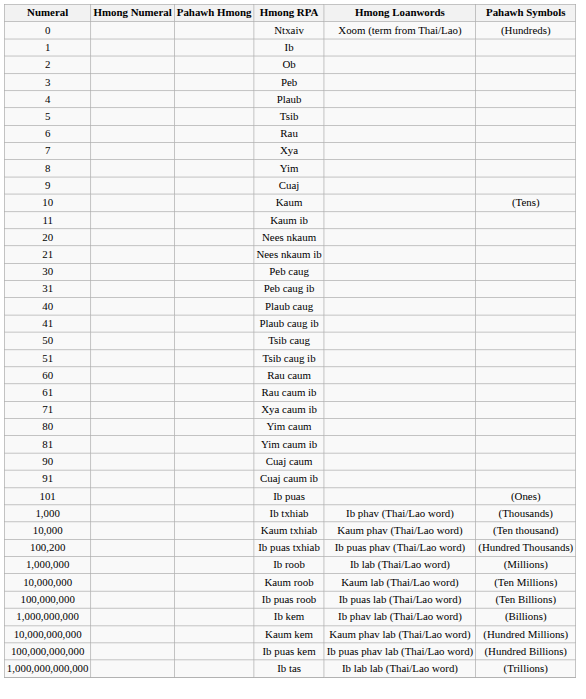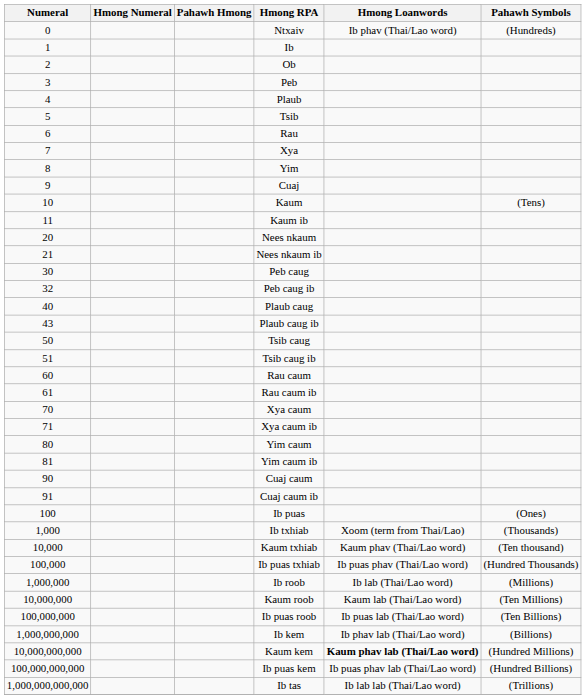 <table class="wikitable">
 <tr>
 <th>Numeral</th>
 <th>Hmong Numeral</th>
 <th>Pahawh Hmong</th>
 <th>Hmong RPA</th>
 <th>Hmong Loanwords</th>
 <th>Pahawh Symbols</th>
 </tr>
 <tr align="center">
 <td>0</td>
 <td></td>
 <td></td>
 <td>Ntxaiv</td>
-<td>Xoom (term from Thai/Lao)</td>
+<td>Ib phav (Thai/Lao word)</td>
 <td> (Hundreds)</td>
 </tr>
 <tr align="center">
 <td>1</td>
 <td></td>
 <td></td>
 <td>Ib</td>
 <td></td>
 <td></td>
 </tr>
 <tr align="center">
 <td>2</td>
 <td></td>
 <td></td>
 <td>Ob</td>
 <td></td>
 <td></td>
 </tr>
 <tr align="center">
 <td>3</td>
 <td></td>
 <td></td>
 <td>Peb</td>
 <td></td>
 <td></td>
 </tr>
 <tr align="center">
 <td>4</td>
 <td></td>
 <td></td>
 <td>Plaub</td>
 <td></td>
 <td></td>
 </tr>
 <tr align="center">
 <td>5</td>
 <td></td>
 <td></td>
 <td>Tsib</td>
 <td></td>
 <td></td>
 </tr>
 <tr align="center">
 <td>6</td>
 <td></td>
 <td></td>
 <td>Rau</td>
 <td></td>
 <td></td>
 </tr>
 <tr align="center">
 <td>7</td>
 <td></td>
 <td></td>
 <td>Xya</td>
 <td></td>
 <td></td>
 </tr>
 <tr align="center">
 <td>8</td>
 <td></td>
 <td></td>
 <td>Yim</td>
 <td></td>
 <td></td>
 </tr>
 <tr align="center">
 <td>9</td>
 <td></td>
 <td></td>
 <td>Cuaj</td>
 <td></td>
 <td></td>
 </tr>
 <tr align="center">
 <td>10</td>
 <td></td>
 <td></td>
 <td>Kaum</td>
 <td></td>
 <td> (Tens)</td>
 </tr>
 <tr align="center">
 <td>11</td>
 <td></td>
 <td></td>
 <td>Kaum ib</td>
 <td></td>
 <td></td>
 </tr>
 <tr align="center">
 <td>20</td>
 <td></td>
 <td></td>
 <td>Nees nkaum</td>
 <td></td>
 <td></td>
 </tr>
 <tr align="center">
 <td>21</td>
 <td></td>
 <td></td>
 <td>Nees nkaum ib</td>
 <td></td>
 <td></td>
 </tr>
 <tr align="center">
 <td>30</td>
 <td></td>
 <td></td>
 <td>Peb caug</td>
 <td></td>
 <td></td>
 </tr>
 <tr align="center">
-<td>31</td>
+<td>32</td>
 <td></td>
 <td></td>
 <td>Peb caug ib</td>
 <td></td>
 <td></td>
 </tr>
 <tr align="center">
 <td>40</td>
 <td></td>
 <td></td>
 <td>Plaub caug</td>
 <td></td>
 <td></td>
 </tr>
 <tr align="center">
-<td>41</td>
+<td>43</td>
 <td></td>
 <td></td>
 <td>Plaub caug ib</td>
 <td></td>
 <td></td>
 </tr>
 <tr align="center">
 <td>50</td>
 <td></td>
 <td></td>
 <td>Tsib caug</td>
 <td></td>
 <td></td>
 </tr>
 <tr align="center">
 <td>51</td>
 <td></td>
 <td></td>
 <td>Tsib caug ib</td>
 <td></td>
 <td></td>
 </tr>
 <tr align="center">
 <td>60</td>
 <td></td>
 <td></td>
 <td>Rau caum</td>
 <td></td>
 <td></td>
 </tr>
 <tr align="center">
 <td>61</td>
 <td></td>
 <td></td>
 <td>Rau caum ib</td>
+<td></td>
+<td></td>
+</tr>
+<tr align="center">
+<td>70</td>
+<td></td>
+<td></td>
+<td>Xya caum</td>
 <td></td>
 <td></td>
 </tr>
 <tr align="center">
 <td>71</td>
 <td></td>
 <td></td>
 <td>Xya caum ib</td>
 <td></td>
 <td></td>
 </tr>
 <tr align="center">
 <td>80</td>
 <td></td>
 <td></td>
 <td>Yim caum</td>
 <td></td>
 <td></td>
 </tr>
 <tr align="center">
 <td>81</td>
 <td></td>
 <td></td>
 <td>Yim caum ib</td>
 <td></td>
 <td></td>
 </tr>
 <tr align="center">
 <td>90</td>
 <td></td>
 <td></td>
 <td>Cuaj caum</td>
 <td></td>
 <td></td>
 </tr>
 <tr align="center">
 <td>91</td>
 <td></td>
 <td></td>
 <td>Cuaj caum ib</td>
 <td></td>
 <td></td>
 </tr>
 <tr align="center">
-<td>101</td>
+<td>100</td>
 <td></td>
 <td></td>
 <td>Ib puas</td>
 <td></td>
 <td> (Ones)</td>
 </tr>
 <tr align="center">
 <td>1,000</td>
 <td></td>
 <td></td>
 <td>Ib txhiab</td>
-<td>Ib phav (Thai/Lao word)</td>
+<td>Xoom (term from Thai/Lao)</td>
 <td> (Thousands)</td>
 </tr>
 <tr align="center">
 <td>10,000</td>
 <td></td>
 <td></td>
 <td>Kaum txhiab</td>
 <td>Kaum phav (Thai/Lao word)</td>
 <td> (Ten thousand)</td>
 </tr>
 <tr align="center">
-<td>100,200</td>
+<td>100,000</td>
 <td></td>
 <td></td>
 <td>Ib puas txhiab</td>
 <td>Ib puas phav (Thai/Lao word)</td>
 <td> (Hundred Thousands)</td>
 </tr>
 <tr align="center">
 <td>1,000,000</td>
 <td></td>
 <td></td>
 <td>Ib roob</td>
 <td>Ib lab (Thai/Lao word)</td>
 <td> (Millions)</td>
 </tr>
 <tr align="center">
 <td>10,000,000</td>
 <td></td>
 <td></td>
 <td>Kaum roob</td>
 <td>Kaum lab (Thai/Lao word)</td>
 <td> (Ten Millions)</td>
 </tr>
 <tr align="center">
 <td>100,000,000</td>
 <td></td>
 <td></td>
 <td>Ib puas roob</td>
 <td>Ib puas lab (Thai/Lao word)</td>
 <td> (Ten Billions)</td>
 </tr>
 <tr align="center">
 <td>1,000,000,000</td>
 <td></td>
 <td></td>
 <td>Ib kem</td>
 <td>Ib phav lab (Thai/Lao word)</td>
 <td> (Billions)</td>
 </tr>
 <tr align="center">
 <td>10,000,000,000</td>
 <td></td>
 <td></td>
 <td>Kaum kem</td>
-<td>Kaum phav lab (Thai/Lao word)</td>
+<td><strong>Kaum phav lab (Thai/Lao word)</strong></td>
 <td> (Hundred Millions)</td>
 </tr>
 <tr align="center">
 <td>100,000,000,000</td>
 <td></td>
 <td></td>
 <td>Ib puas kem</td>
 <td>Ib puas phav lab (Thai/Lao word)</td>
 <td> (Hundred Billions)</td>
 </tr>
 <tr align="center">
 <td>1,000,000,000,000</td>
 <td></td>
 <td></td>
 <td>Ib tas</td>
 <td>Ib lab lab (Thai/Lao word)</td>
 <td> (Trillions)</td>
 </tr>
 <tr align="center">
 </tr>
 </table>
